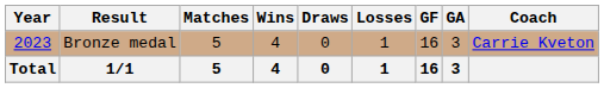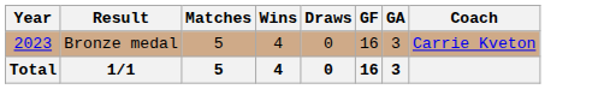 <table class="wikitable" style="text-align: center;">
 <tr>
 <th>Year</th>
 <th>Result</th>
 <th>Matches</th>
 <th>Wins</th>
 <th>Draws</th>
-<th>Losses</th>
 <th>GF</th>
 <th>GA</th>
 <th>Coach</th>
 </tr>
 <tr bgcolor=#CFAA88>
 <td> <a href='#'>2023</a></td>
 <td>Bronze medal</td>
 <td>5</td>
 <td>4</td>
 <td>0</td>
-<td>1</td>
 <td>16</td>
 <td>3</td>
 <td><a href='#'>Carrie Kveton</a></td>
 </tr>
 <tr>
 <th><strong>Total</strong></th>
 <th><strong>1/1</strong></th>
 <th>5</th>
 <th>4</th>
 <th>0</th>
-<th>1</th>
 <th>16</th>
 <th>3</th>
 <th></th>
 </tr>
 </table>
